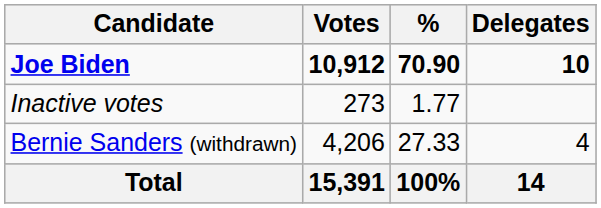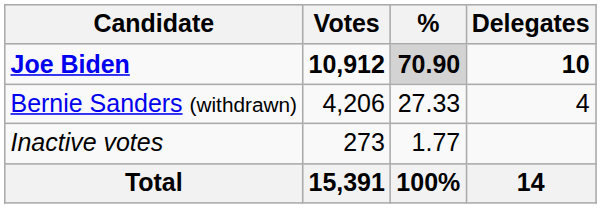 <table class="wikitable sortable" style="text-align:right;">
 <tr>
 <th>Candidate</th>
 <th>Votes</th>
 <th>%</th>
 <th>Delegates</th>
 </tr>
 <tr>
 <td style="text-align:left;" data-sort-value="Biden, Joe"><strong><a href='#'>Joe Biden</a></strong></td>
 <td><strong>10,912</strong></td>
-<td><strong>70.90</strong></td>
+<td style="background: lightgrey;"><strong>70.90</strong></td>
 <td><strong>10</strong></td>
+</tr>
+<tr>
+<td style="text-align:left;" data-sort-value="Sanders, Bernie"><a href='#'>Bernie Sanders</a> <small>(withdrawn)</small></td>
+<td>4,206</td>
+<td>27.33</td>
+<td>4</td>
 </tr>
 <tr>
 <td style="text-align:left;" data-sort-value="ZZ"><em>Inactive votes</em></td>
 <td>273</td>
 <td>1.77</td>
 <td></td>
 </tr>
 <tr>
-<td style="text-align:left;" data-sort-value="Sanders, Bernie"><a href='#'>Bernie Sanders</a> <small>(withdrawn)</small></td>
-<td>4,206</td>
-<td>27.33</td>
-<td>4</td>
-</tr>
-<tr>
 <th>Total</th>
 <th>15,391</th>
 <th>100%</th>
 <th>14</th>
 </tr>
 </table>
